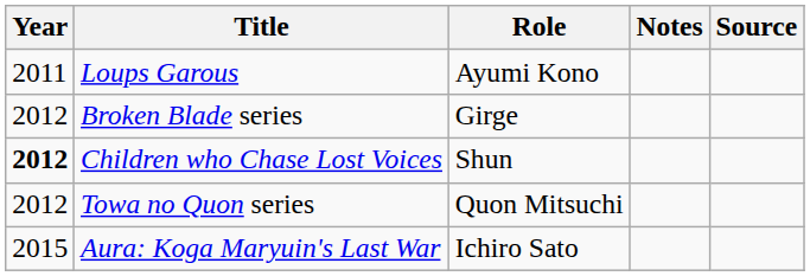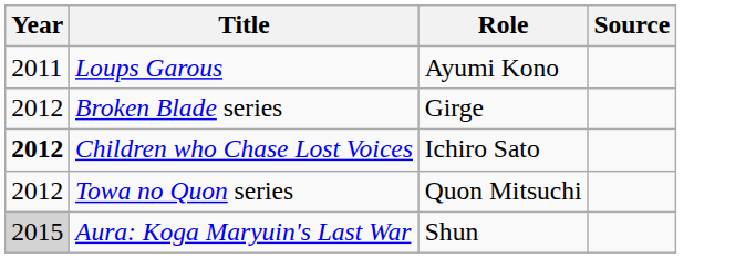 <table class="wikitable sortable plainrowheaders">
 <tr>
 <th>Year</th>
 <th>Title</th>
 <th>Role</th>
-<th class="unsortable">Notes</th>
 <th class="unsortable">Source</th>
 </tr>
 <tr>
 <td>2011</td>
 <td><em><a href='#'>Loups Garous</a></em></td>
 <td>Ayumi Kono</td>
 <td></td>
-<td></td>
 </tr>
 <tr>
 <td>2012</td>
 <td><em><a href='#'>Broken Blade</a></em> series</td>
 <td>Girge</td>
 <td></td>
-<td></td>
 </tr>
 <tr>
 <td><strong>2012</strong></td>
 <td><em><a href='#'>Children who Chase Lost Voices</a></em></td>
-<td>Shun</td>
-<td></td>
+<td>Ichiro Sato</td>
 <td></td>
 </tr>
 <tr>
 <td>2012</td>
 <td><em><a href='#'>Towa no Quon</a></em> series</td>
 <td>Quon Mitsuchi</td>
 <td></td>
-<td></td>
 </tr>
 <tr>
-<td>2015</td>
+<td style="background: lightgrey;">2015</td>
 <td><em><a href='#'>Aura: Koga Maryuin's Last War</a></em></td>
-<td>Ichiro Sato</td>
-<td></td>
+<td>Shun</td>
 <td></td>
 </tr>
 </table>
